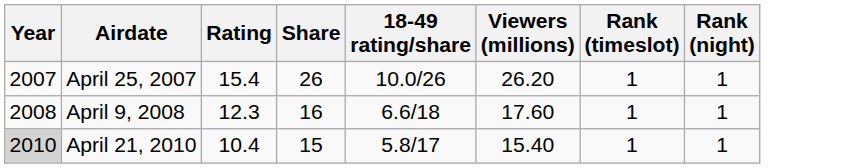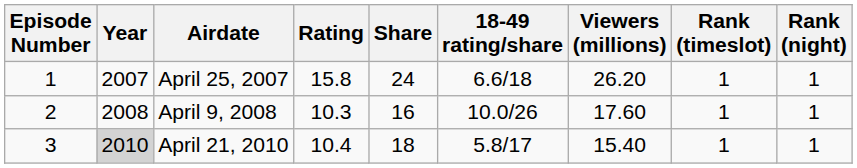 <table class="wikitable sortable">
 <tr>
+<th>Episode<br>Number</th>
 <th>Year</th>
 <th>Airdate</th>
 <th>Rating</th>
 <th>Share</th>
 <th>18-49<br>rating/share</th>
 <th>Viewers<br>(millions)</th>
 <th>Rank<br>(timeslot)</th>
 <th>Rank<br>(night)</th>
 </tr>
 <tr>
+<td Style="text-align:center">1</td>
 <td>2007</td>
 <td>April 25, 2007</td>
-<td Style="text-align:center">15.4</td>
-<td Style="text-align:center">26</td>
-<td Style="text-align:center">10.0/26</td>
+<td Style="text-align:center">15.8</td>
+<td Style="text-align:center">24</td>
+<td Style="text-align:center">6.6/18</td>
 <td Style="text-align:center">26.20</td>
 <td Style="text-align:center">1</td>
 <td Style="text-align:center">1</td>
 </tr>
 <tr>
+<td Style="text-align:center">2</td>
 <td>2008</td>
 <td>April 9, 2008</td>
-<td Style="text-align:center">12.3</td>
+<td Style="text-align:center">10.3</td>
 <td Style="text-align:center">16</td>
-<td Style="text-align:center">6.6/18</td>
+<td Style="text-align:center">10.0/26</td>
 <td Style="text-align:center">17.60</td>
 <td Style="text-align:center">1</td>
 <td Style="text-align:center">1</td>
 </tr>
 <tr>
+<td Style="text-align:center">3</td>
 <td style="background: lightgrey;">2010</td>
 <td>April 21, 2010</td>
 <td Style="text-align:center">10.4</td>
-<td Style="text-align:center">15</td>
+<td Style="text-align:center">18</td>
 <td Style="text-align:center">5.8/17</td>
 <td Style="text-align:center">15.40</td>
 <td Style="text-align:center">1</td>
 <td Style="text-align:center">1</td>
 </tr>
 </table>
